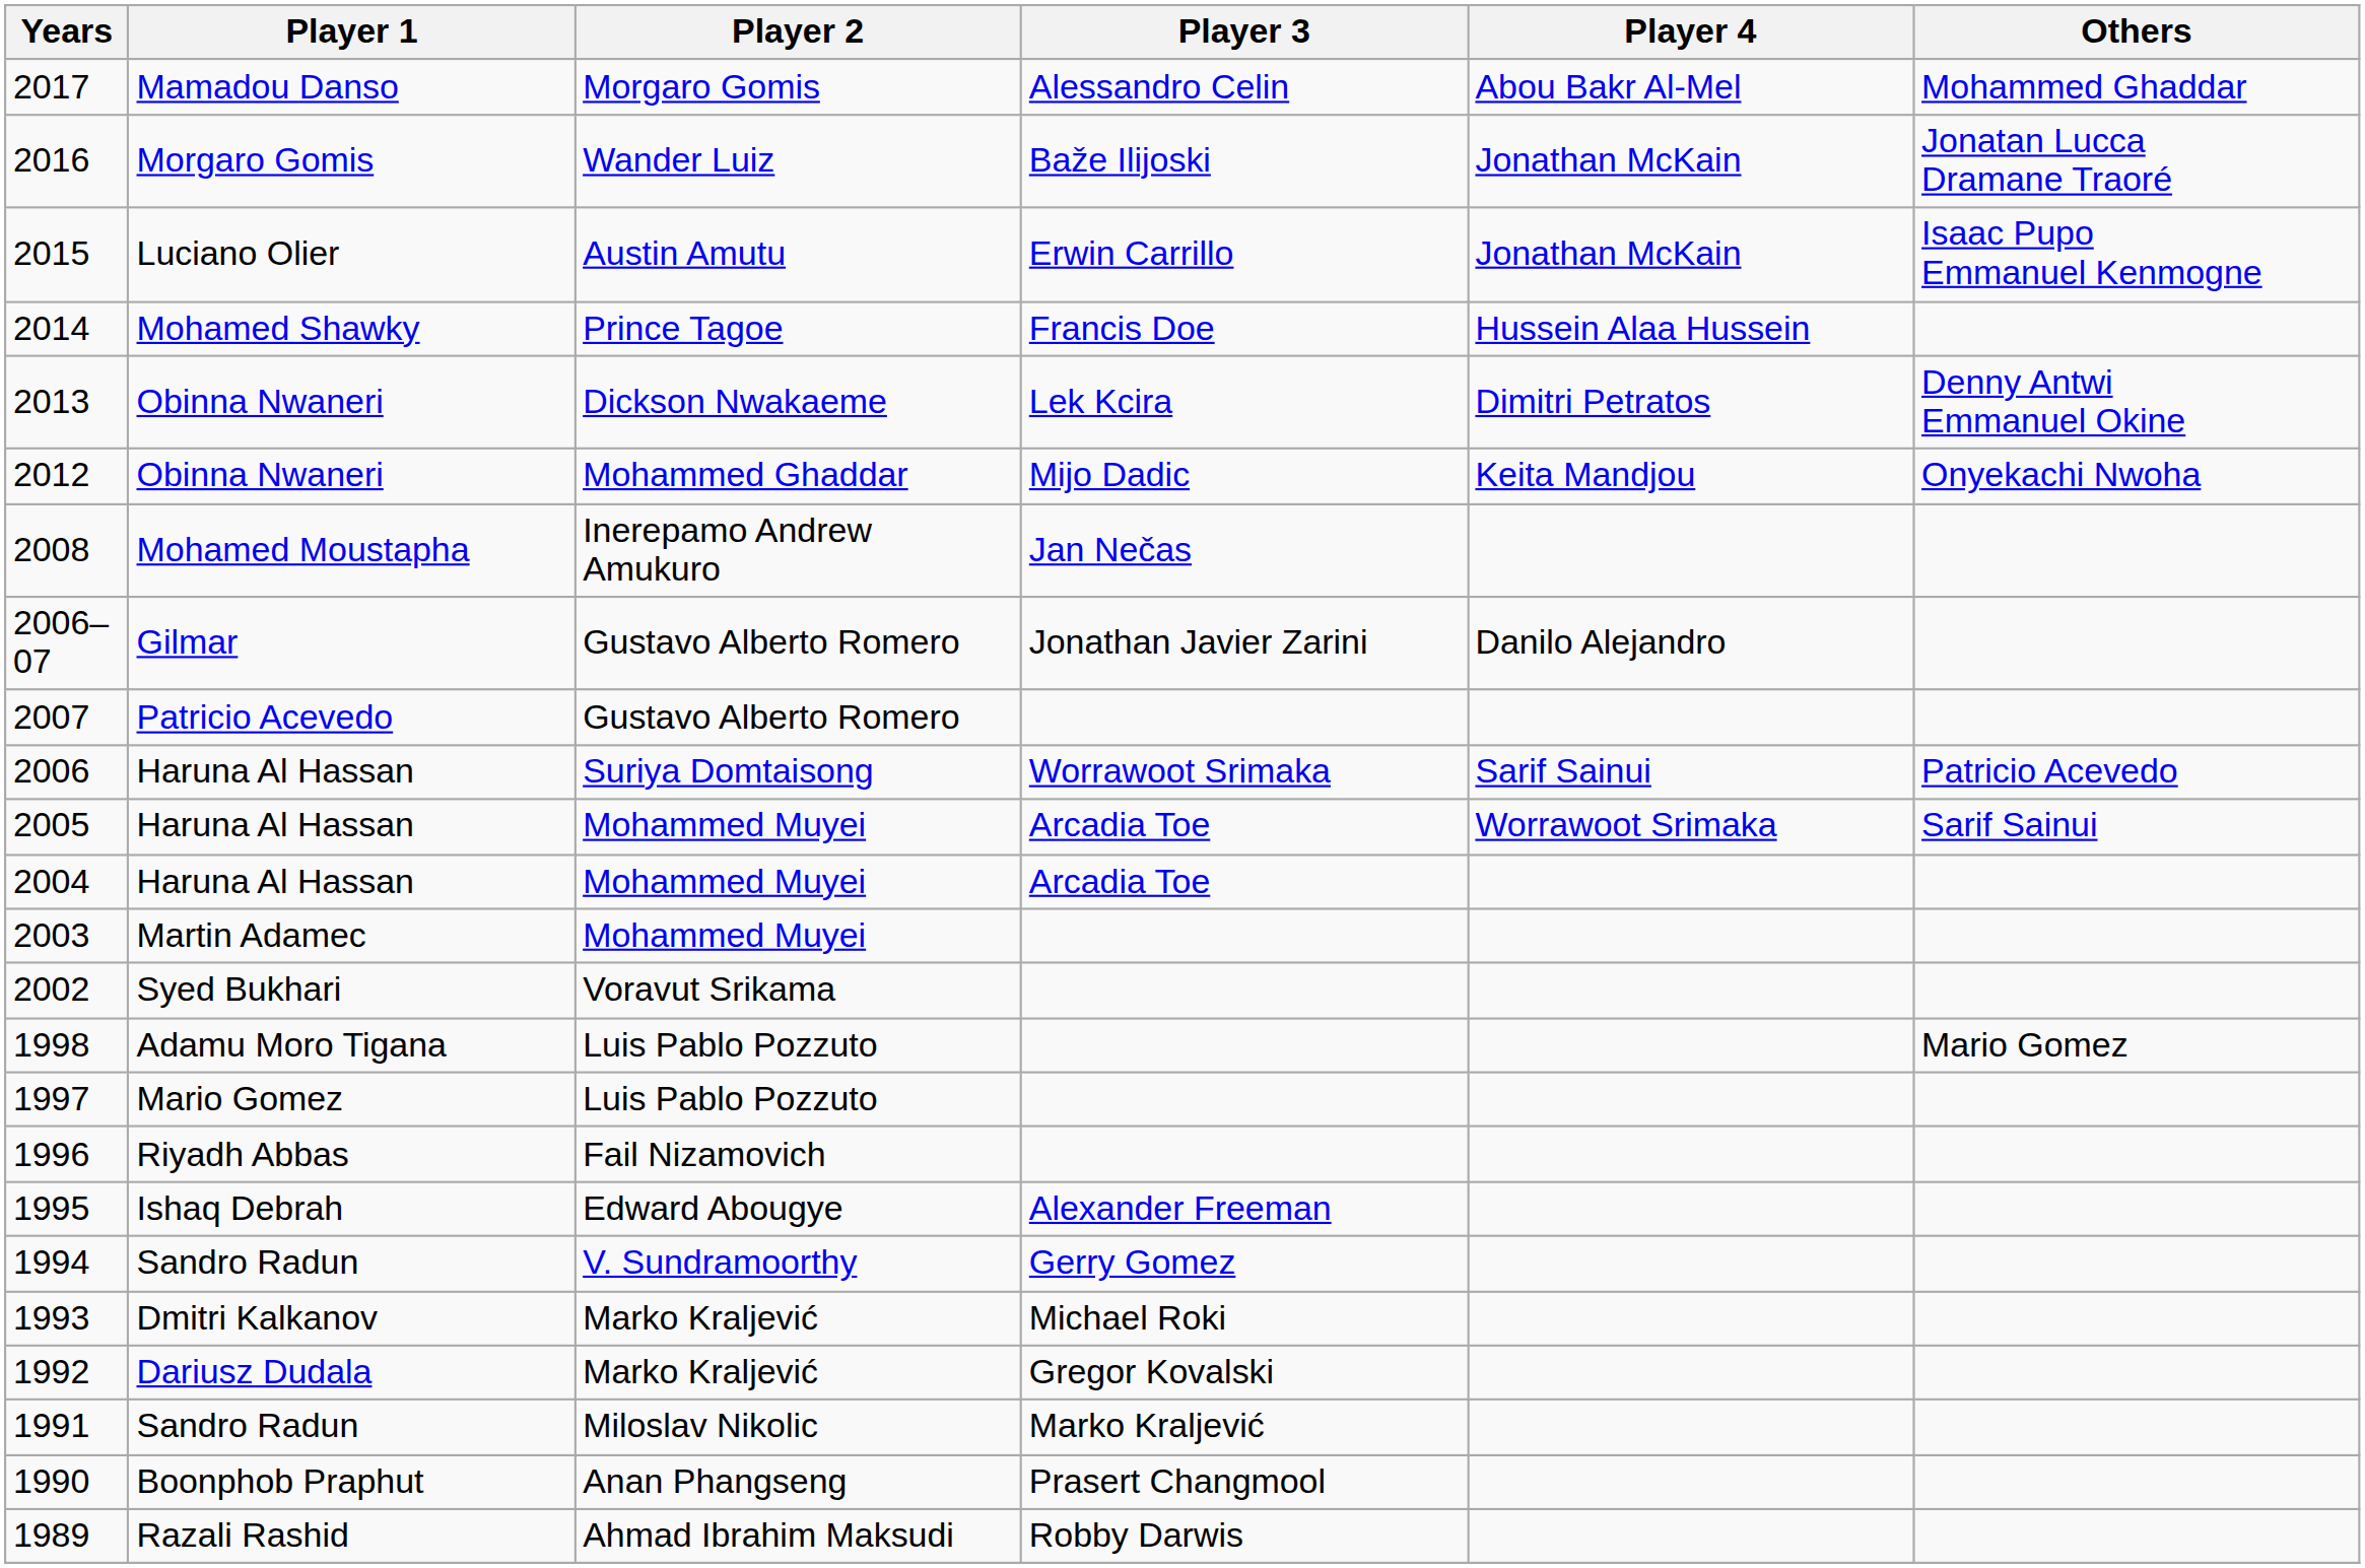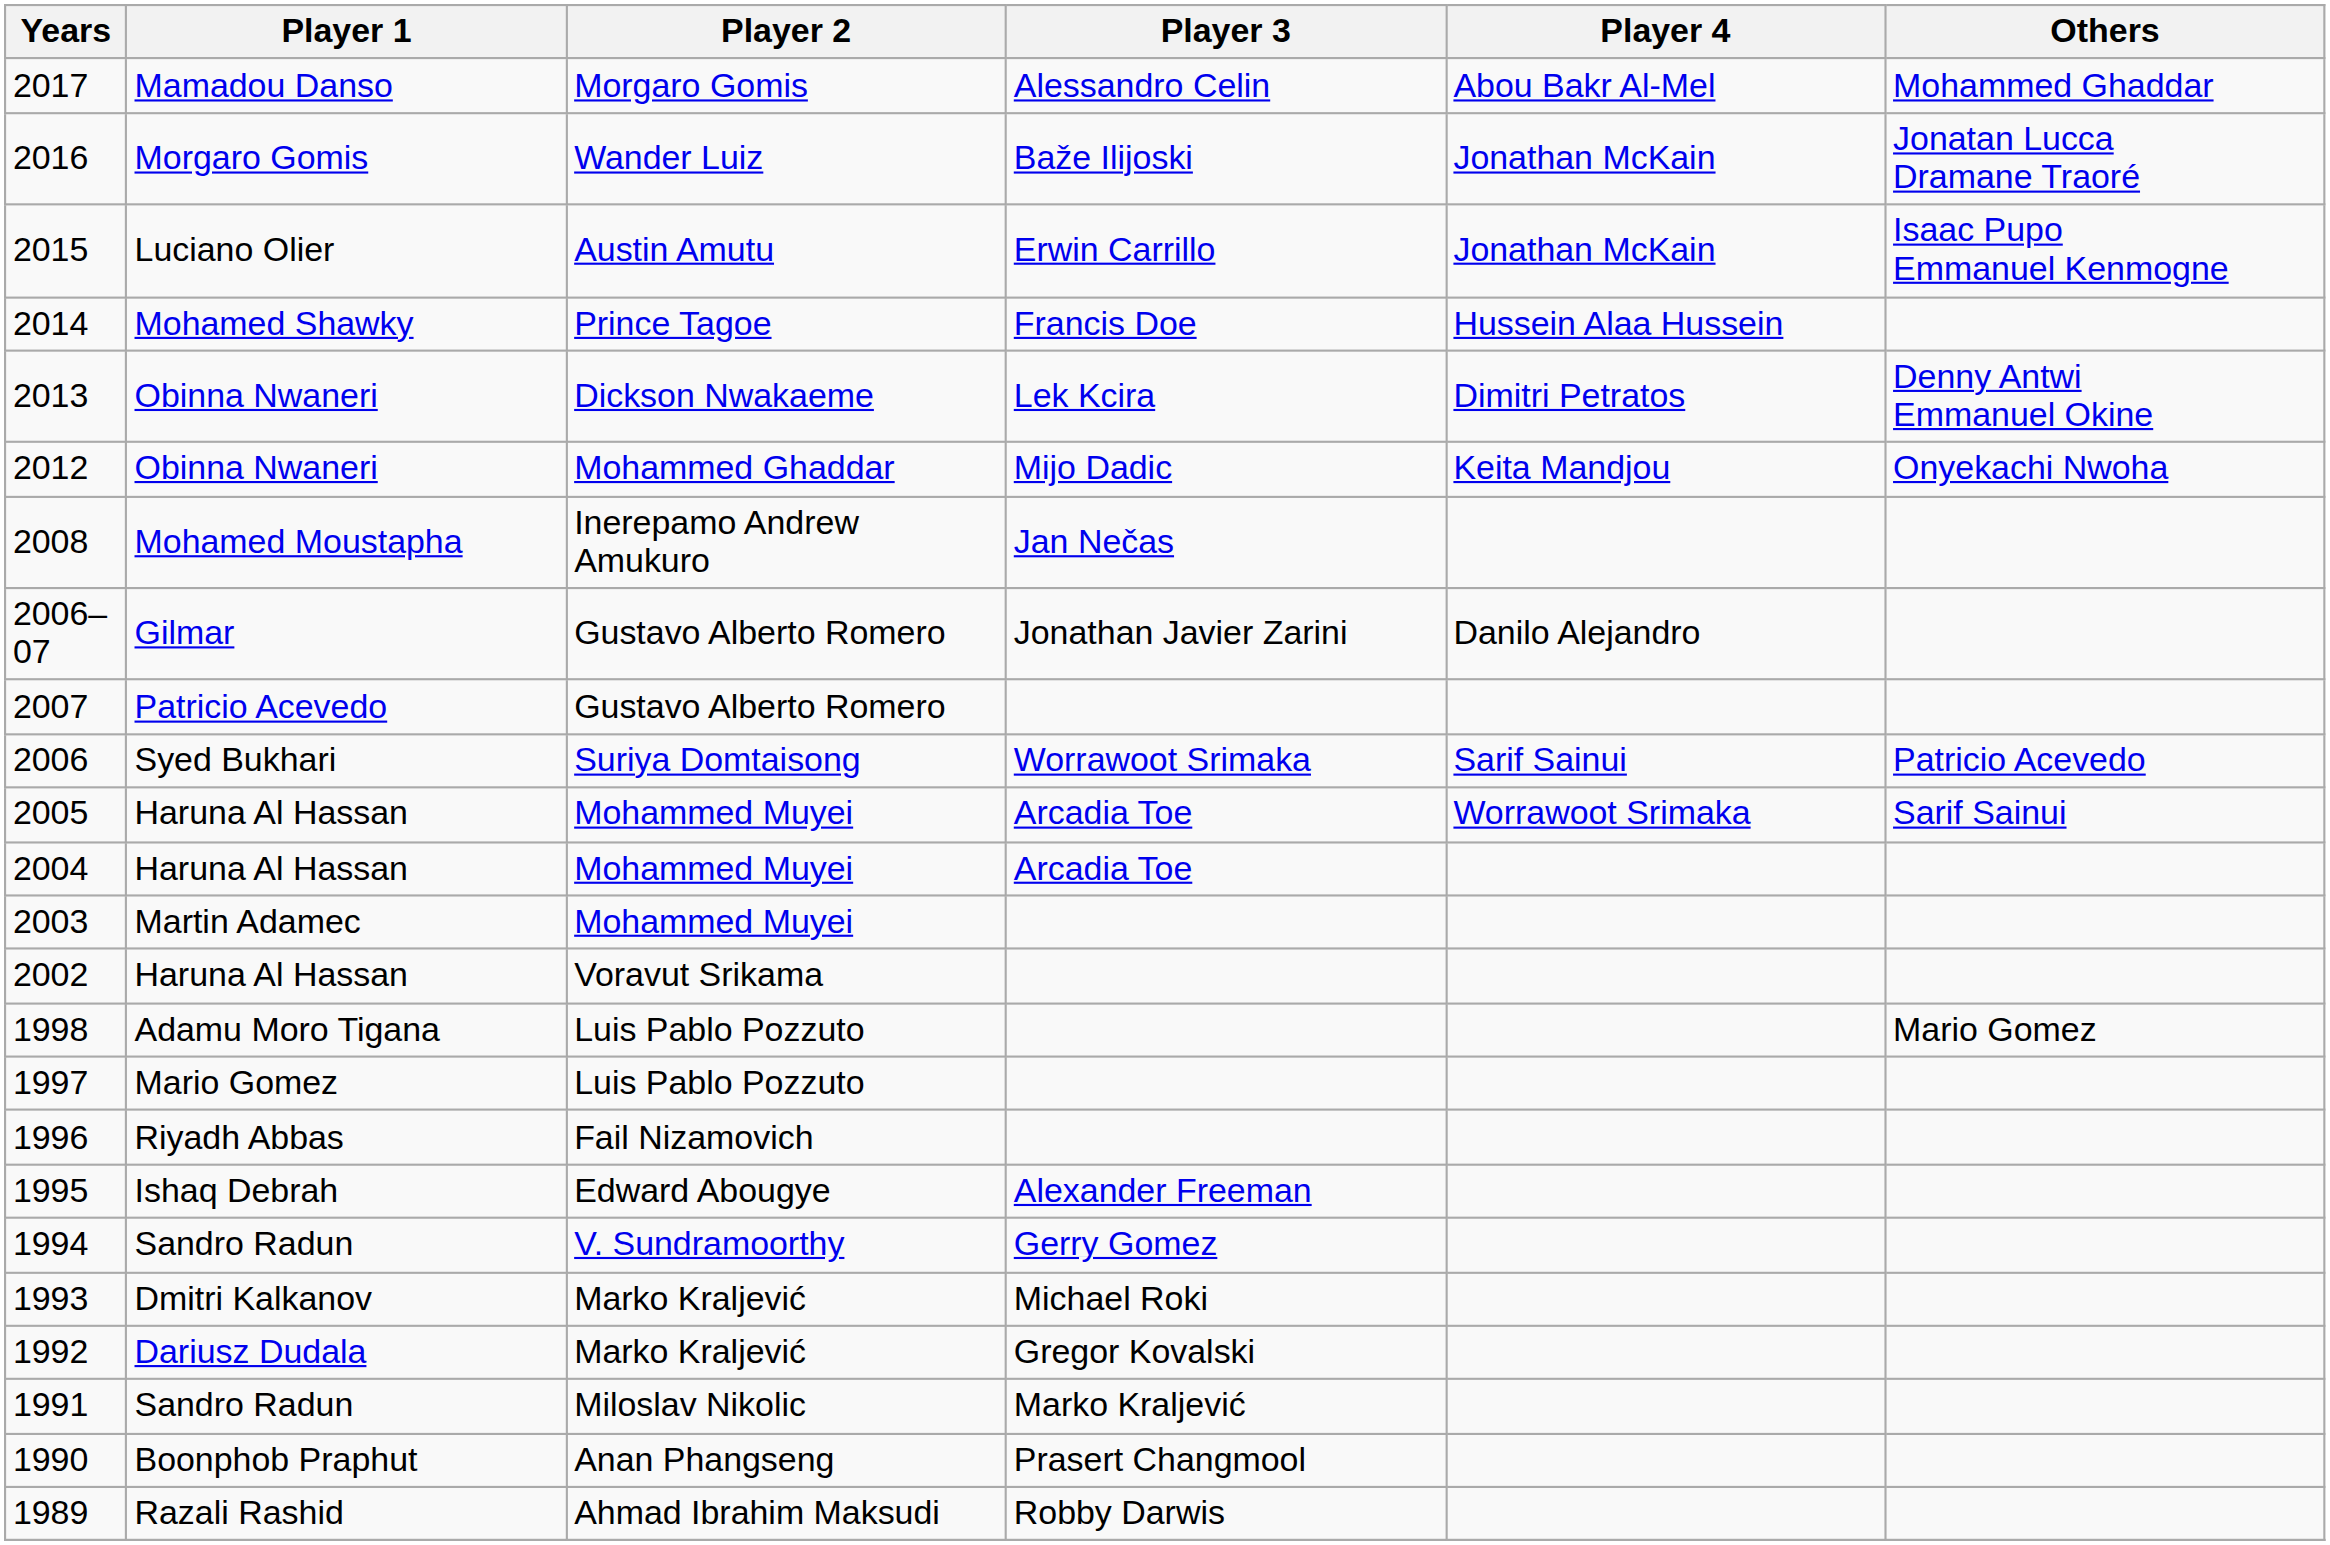 <table class="wikitable sortable">
 <tr>
 <th style="width:50px;">Years</th>
 <th style="width:200px;">Player 1</th>
 <th style="width:200px;">Player 2</th>
 <th style="width:200px;">Player 3</th>
 <th style="width:200px;">Player 4</th>
 <th style="width:200px;">Others </th>
 </tr>
 <tr>
 <td>2017</td>
 <td> <a href='#'>Mamadou Danso</a></td>
 <td>   <a href='#'>Morgaro Gomis</a></td>
 <td> <a href='#'>Alessandro Celin</a></td>
 <td> <a href='#'>Abou Bakr Al-Mel</a></td>
 <td> <a href='#'>Mohammed Ghaddar</a></td>
 </tr>
 <tr>
 <td>2016</td>
 <td> <a href='#'>Morgaro Gomis</a></td>
 <td> <a href='#'>Wander Luiz</a></td>
 <td> <a href='#'>Baže Ilijoski</a></td>
 <td> <a href='#'>Jonathan McKain</a></td>
 <td> <a href='#'>Jonatan Lucca</a> <br> <a href='#'>Dramane Traoré</a></td>
 </tr>
 <tr>
 <td>2015</td>
 <td> Luciano Olier</td>
 <td>   <a href='#'>Austin Amutu</a></td>
 <td> <a href='#'>Erwin Carrillo</a></td>
 <td> <a href='#'>Jonathan McKain</a></td>
 <td>   <a href='#'>Isaac Pupo</a><br> <a href='#'>Emmanuel Kenmogne</a></td>
 </tr>
 <tr>
 <td>2014</td>
 <td> <a href='#'>Mohamed Shawky</a></td>
 <td> <a href='#'>Prince Tagoe</a></td>
 <td> <a href='#'>Francis Doe</a></td>
 <td> <a href='#'>Hussein Alaa Hussein</a></td>
 <td></td>
 </tr>
 <tr>
 <td>2013</td>
 <td> <a href='#'>Obinna Nwaneri</a></td>
 <td> <a href='#'>Dickson Nwakaeme</a></td>
 <td> <a href='#'>Lek Kcira</a></td>
 <td> <a href='#'>Dimitri Petratos</a></td>
 <td> <a href='#'>Denny Antwi</a><br>  <a href='#'>Emmanuel Okine</a></td>
 </tr>
 <tr>
 <td>2012</td>
 <td> <a href='#'>Obinna Nwaneri</a></td>
 <td> <a href='#'>Mohammed Ghaddar</a></td>
 <td> <a href='#'>Mijo Dadic</a></td>
 <td> <a href='#'>Keita Mandjou</a></td>
 <td> <a href='#'>Onyekachi Nwoha</a></td>
 </tr>
 <tr>
 <td>2008</td>
 <td> <a href='#'>Mohamed Moustapha</a></td>
 <td> Inerepamo Andrew Amukuro</td>
 <td> <a href='#'>Jan Nečas</a></td>
 <td></td>
 <td></td>
 </tr>
 <tr>
 <td>2006–07</td>
 <td>    <a href='#'>Gilmar</a></td>
 <td> Gustavo Alberto Romero</td>
 <td> Jonathan Javier Zarini</td>
 <td> Danilo Alejandro</td>
 <td></td>
 </tr>
 <tr>
 <td>2007</td>
 <td> <a href='#'>Patricio Acevedo</a></td>
 <td> Gustavo Alberto Romero</td>
 <td></td>
 <td></td>
 <td></td>
 </tr>
 <tr>
 <td>2006</td>
-<td> Haruna Al Hassan</td>
+<td> Syed Bukhari</td>
 <td> <a href='#'>Suriya Domtaisong</a></td>
 <td> <a href='#'>Worrawoot Srimaka</a></td>
 <td> <a href='#'>Sarif Sainui</a></td>
 <td> <a href='#'>Patricio Acevedo</a></td>
 </tr>
 <tr>
 <td>2005</td>
 <td> Haruna Al Hassan</td>
 <td> <a href='#'>Mohammed Muyei</a></td>
 <td> <a href='#'>Arcadia Toe</a></td>
 <td> <a href='#'>Worrawoot Srimaka</a></td>
 <td> <a href='#'>Sarif Sainui</a></td>
 </tr>
 <tr>
 <td>2004</td>
 <td> Haruna Al Hassan</td>
 <td> <a href='#'>Mohammed Muyei</a></td>
 <td> <a href='#'>Arcadia Toe</a></td>
 <td></td>
 <td></td>
 </tr>
 <tr>
 <td>2003</td>
 <td> Martin Adamec</td>
 <td> <a href='#'>Mohammed Muyei</a></td>
 <td></td>
 <td></td>
 <td></td>
 </tr>
 <tr>
 <td>2002</td>
-<td> Syed Bukhari</td>
+<td> Haruna Al Hassan</td>
 <td> Voravut Srikama</td>
 <td></td>
 <td></td>
 <td></td>
 </tr>
 <tr>
 <td>1998</td>
 <td> Adamu Moro Tigana</td>
 <td> Luis Pablo Pozzuto</td>
 <td></td>
 <td></td>
 <td> Mario Gomez</td>
 </tr>
 <tr>
 <td>1997</td>
 <td> Mario Gomez</td>
 <td> Luis Pablo Pozzuto</td>
 <td></td>
 <td></td>
 <td></td>
 </tr>
 <tr>
 <td>1996</td>
 <td> Riyadh Abbas</td>
 <td> Fail Nizamovich</td>
 <td></td>
 <td></td>
 <td></td>
 </tr>
 <tr>
 <td>1995</td>
 <td> Ishaq Debrah</td>
 <td> Edward Abougye</td>
 <td> <a href='#'>Alexander Freeman</a></td>
 <td></td>
 <td></td>
 </tr>
 <tr>
 <td>1994</td>
 <td> Sandro Radun</td>
 <td> <a href='#'>V. Sundramoorthy</a></td>
 <td> <a href='#'>Gerry Gomez</a></td>
 <td></td>
 <td></td>
 </tr>
 <tr>
 <td>1993</td>
 <td> Dmitri Kalkanov</td>
 <td> Marko Kraljević</td>
 <td> Michael Roki</td>
 <td></td>
 <td></td>
 </tr>
 <tr>
 <td>1992</td>
 <td> <a href='#'>Dariusz Dudala</a></td>
 <td> Marko Kraljević</td>
 <td>Gregor Kovalski</td>
 <td></td>
 <td></td>
 </tr>
 <tr>
 <td>1991</td>
 <td> Sandro Radun</td>
 <td> Miloslav Nikolic</td>
 <td> Marko Kraljević</td>
 <td></td>
 <td></td>
 </tr>
 <tr>
 <td>1990</td>
 <td> Boonphob Praphut</td>
 <td> Anan Phangseng</td>
 <td> Prasert Changmool</td>
 <td></td>
 <td></td>
 </tr>
 <tr>
 <td>1989</td>
 <td> Razali Rashid</td>
 <td> Ahmad Ibrahim Maksudi</td>
 <td> Robby Darwis</td>
 <td></td>
 <td></td>
 </tr>
 <tr>
 </tr>
 </table>
